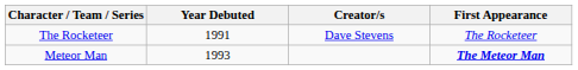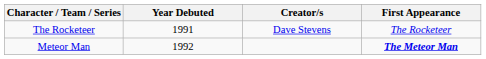 <table class="wikitable" style="text-align:center">
 <tr>
 <th style="width:25%;">Character / Team / Series</th>
 <th style="width:25%;">Year Debuted</th>
 <th style="width:25%;">Creator/s</th>
 <th style="width:25%;">First Appearance</th>
 </tr>
 <tr>
 <td><a href='#'>The Rocketeer</a></td>
 <td>1991</td>
 <td><a href='#'>Dave Stevens</a></td>
 <td><a href='#'><em>The Rocketeer</em></a></td>
 </tr>
 <tr>
 <td><a href='#'>Meteor Man</a></td>
-<td>1993</td>
+<td>1992</td>
 <td></td>
 <td><strong><a href='#'><em>The Meteor Man</em></a></strong></td>
 </tr>
 </table>
